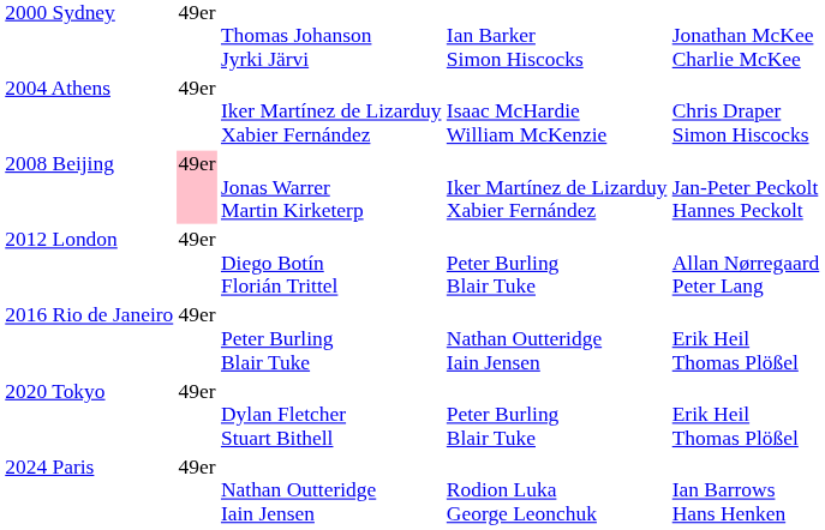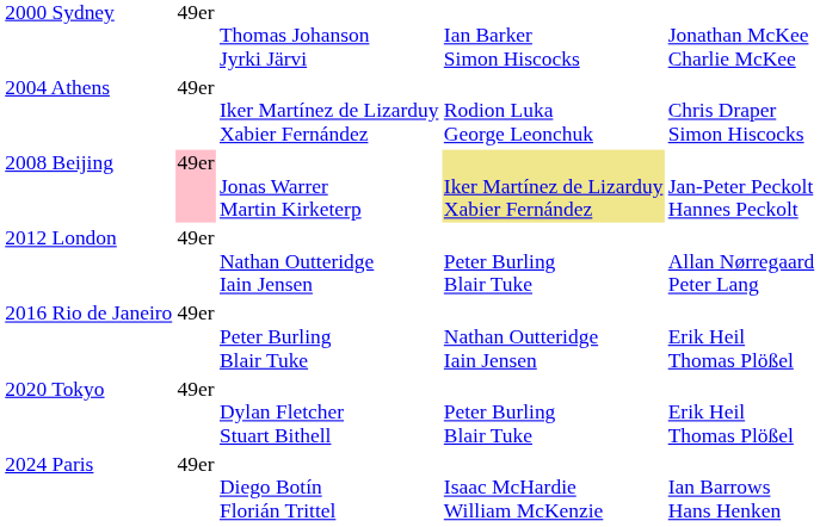 <table>
 <tr valign="top">
 <td><a href='#'>2000 Sydney</a><br></td>
 <td>49er</td>
 <td><br><a href='#'>Thomas Johanson</a><br><a href='#'>Jyrki Järvi</a></td>
 <td><br><a href='#'>Ian Barker</a><br><a href='#'>Simon Hiscocks</a></td>
 <td><br><a href='#'>Jonathan McKee</a><br><a href='#'>Charlie McKee</a></td>
 </tr>
 <tr valign="top">
 <td><a href='#'>2004 Athens</a><br></td>
 <td>49er</td>
 <td><br><a href='#'>Iker Martínez de Lizarduy</a><br><a href='#'>Xabier Fernández</a></td>
-<td><br><a href='#'>Isaac McHardie</a><br><a href='#'>William McKenzie</a></td>
+<td><br><a href='#'>Rodion Luka</a><br><a href='#'>George Leonchuk</a></td>
 <td><br><a href='#'>Chris Draper</a><br><a href='#'>Simon Hiscocks</a></td>
 </tr>
 <tr valign="top">
 <td><a href='#'>2008 Beijing</a> <br></td>
 <td style="background: pink;">49er</td>
 <td><br><a href='#'>Jonas Warrer</a><br><a href='#'>Martin Kirketerp</a></td>
-<td><br><a href='#'>Iker Martínez de Lizarduy</a><br><a href='#'>Xabier Fernández</a></td>
+<td style="background: khaki;"><br><a href='#'>Iker Martínez de Lizarduy</a><br><a href='#'>Xabier Fernández</a></td>
 <td><br><a href='#'>Jan-Peter Peckolt</a><br><a href='#'>Hannes Peckolt</a></td>
 </tr>
 <tr valign="top">
 <td><a href='#'>2012 London</a> <br></td>
 <td>49er</td>
-<td><br><a href='#'>Diego Botín</a><br><a href='#'>Florián Trittel</a></td>
+<td><br><a href='#'>Nathan Outteridge</a><br><a href='#'>Iain Jensen</a></td>
 <td><br><a href='#'>Peter Burling</a><br><a href='#'>Blair Tuke</a></td>
 <td><br><a href='#'>Allan Nørregaard</a><br><a href='#'>Peter Lang</a></td>
 </tr>
 <tr valign="top">
 <td><a href='#'>2016 Rio de Janeiro</a> <br></td>
 <td>49er</td>
 <td><br><a href='#'>Peter Burling</a><br><a href='#'>Blair Tuke</a></td>
 <td><br><a href='#'>Nathan Outteridge</a><br><a href='#'>Iain Jensen</a></td>
 <td><br><a href='#'>Erik Heil</a><br><a href='#'>Thomas Plößel</a></td>
 </tr>
 <tr valign="top">
 <td><a href='#'>2020 Tokyo</a><br></td>
 <td>49er</td>
 <td><br><a href='#'>Dylan Fletcher</a><br><a href='#'>Stuart Bithell</a></td>
 <td><br><a href='#'>Peter Burling</a><br><a href='#'>Blair Tuke</a></td>
 <td><br><a href='#'>Erik Heil</a><br><a href='#'>Thomas Plößel</a></td>
 </tr>
 <tr valign="top">
 <td><a href='#'>2024 Paris</a> <br></td>
 <td>49er</td>
-<td><br><a href='#'>Nathan Outteridge</a><br><a href='#'>Iain Jensen</a></td>
-<td><br><a href='#'>Rodion Luka</a><br><a href='#'>George Leonchuk</a></td>
+<td><br><a href='#'>Diego Botín</a><br><a href='#'>Florián Trittel</a></td>
+<td><br><a href='#'>Isaac McHardie</a><br><a href='#'>William McKenzie</a></td>
 <td><br><a href='#'>Ian Barrows</a><br><a href='#'>Hans Henken</a></td>
 </tr>
 </table>
